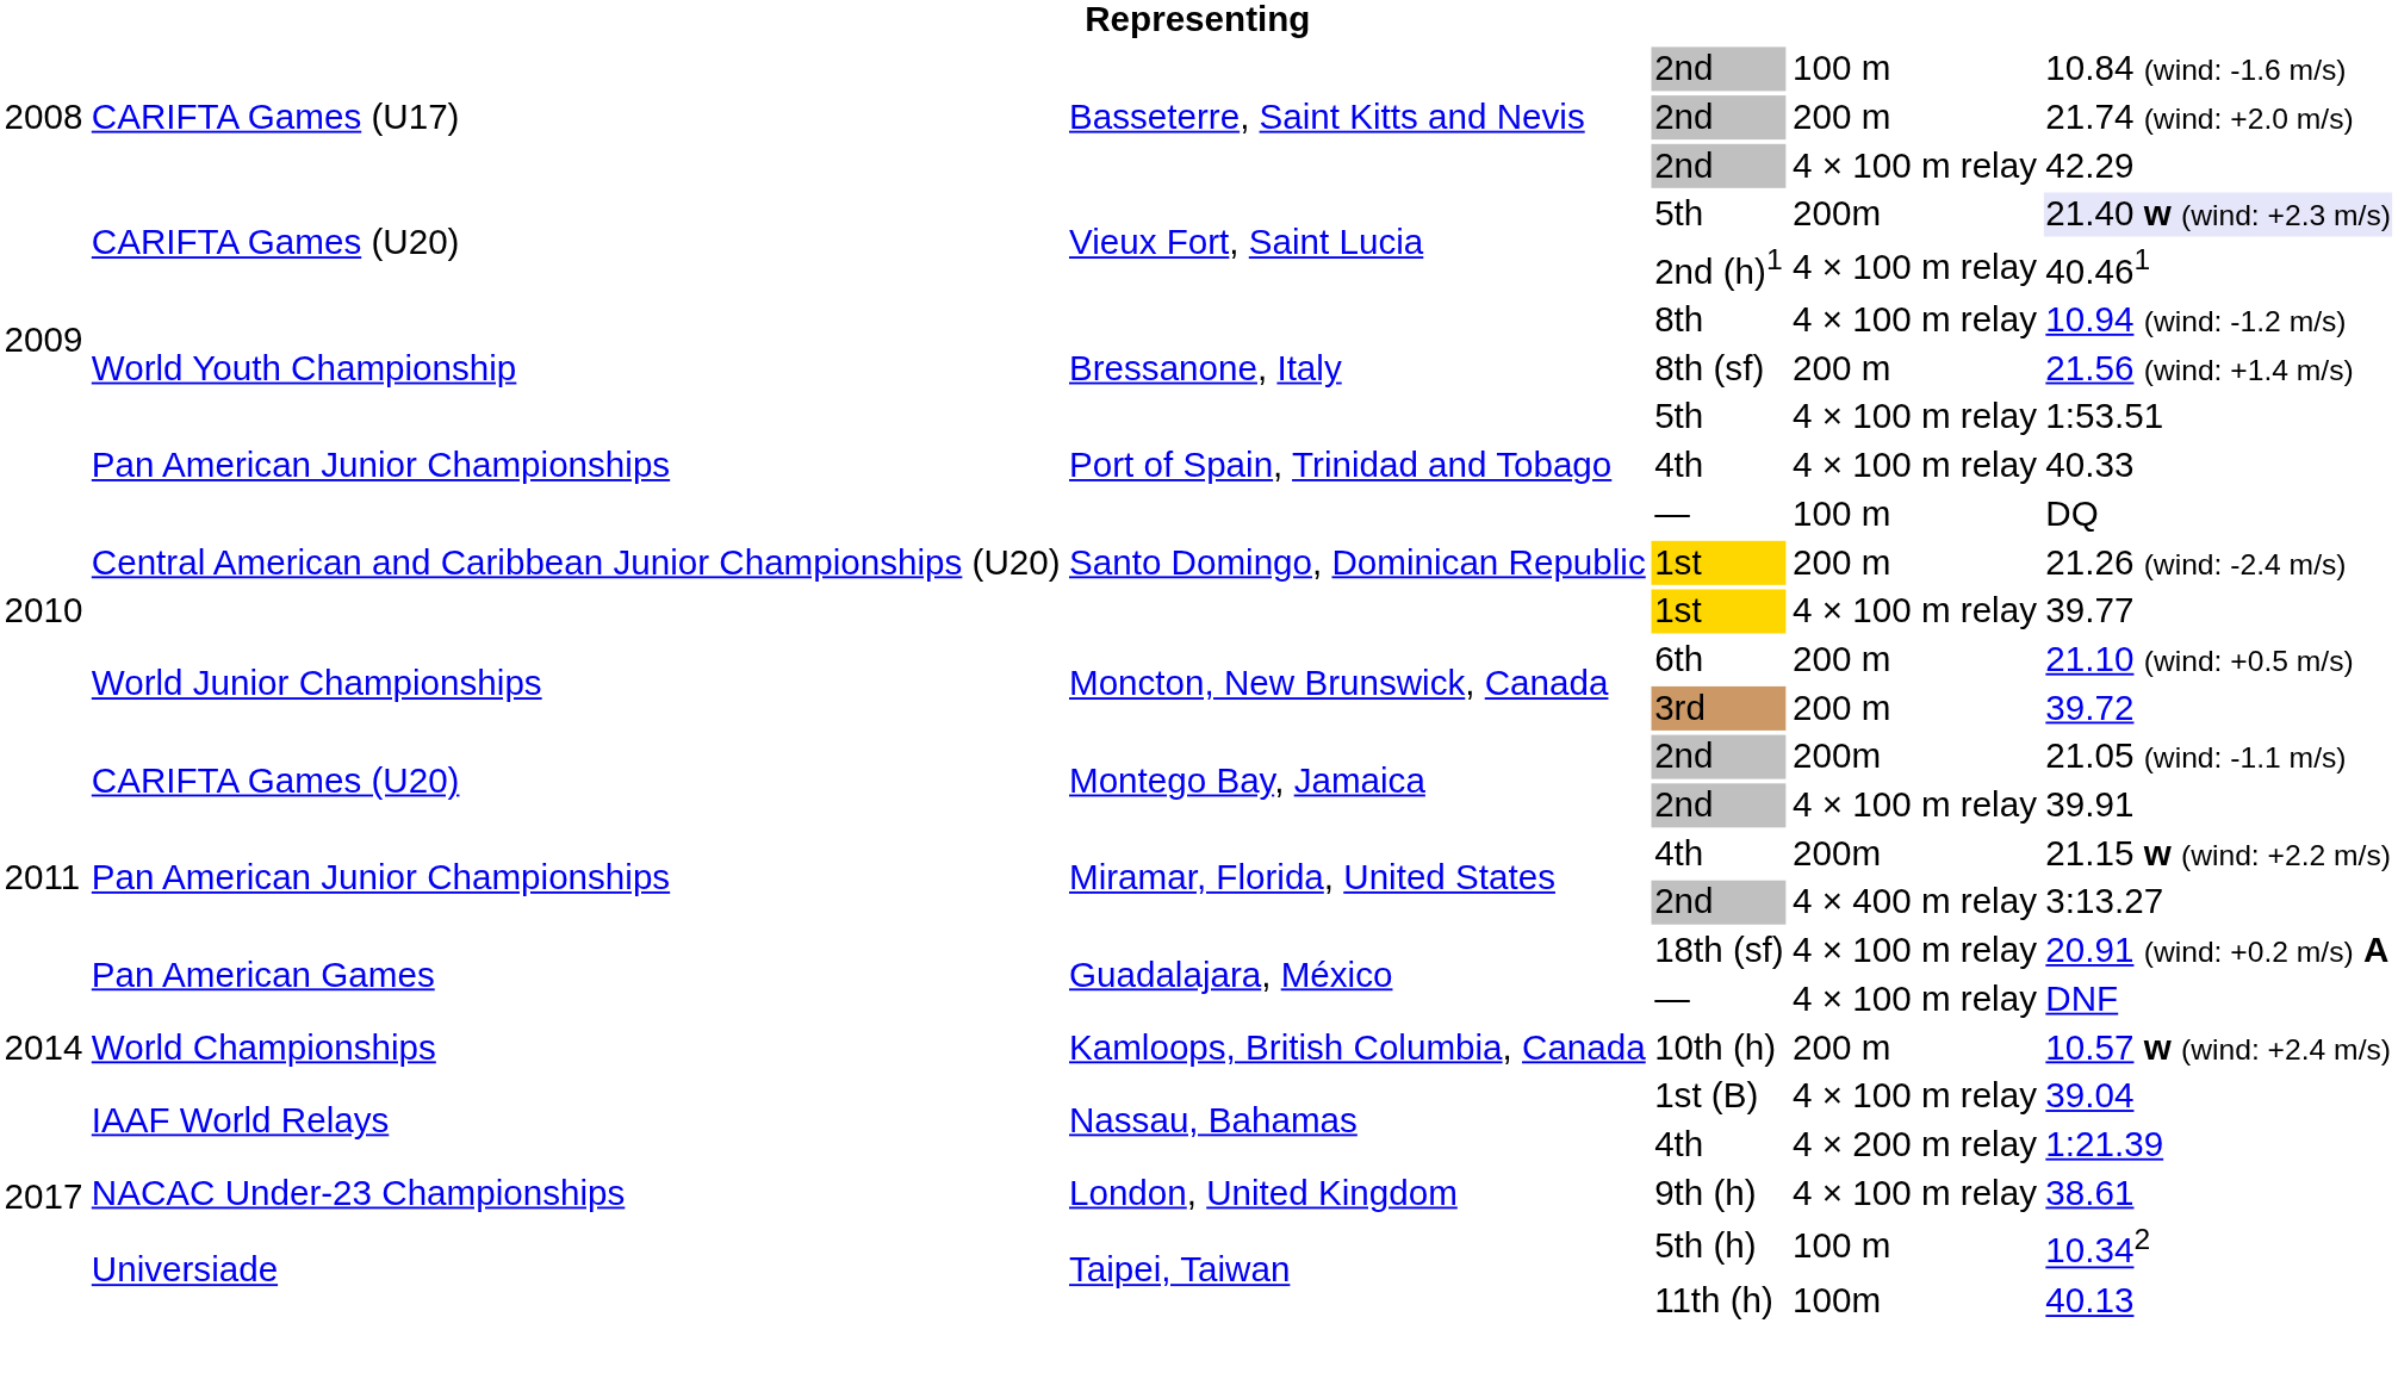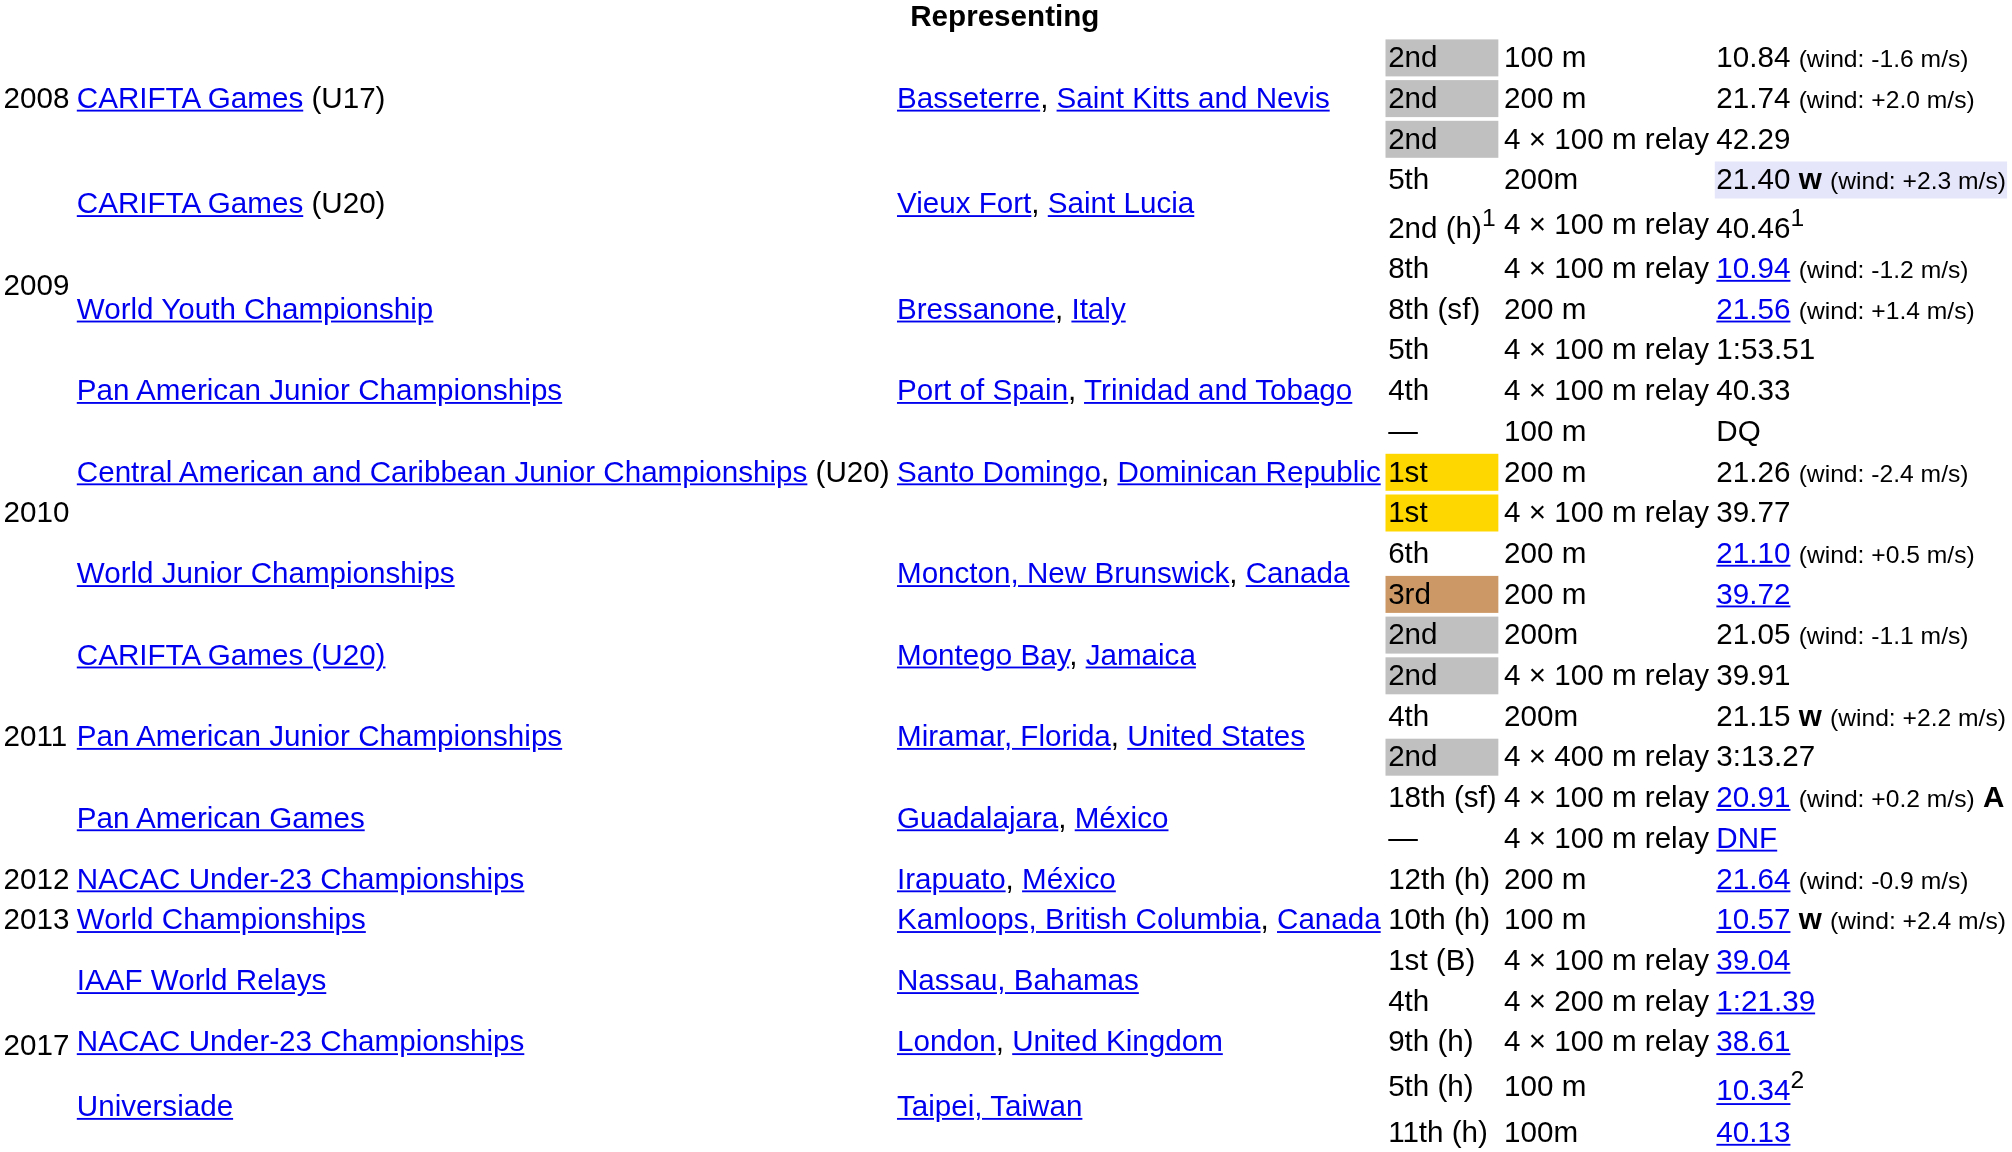 <table>
 <tr>
 <th colspan="6">Representing </th>
 </tr>
 <tr>
 <td rowspan=3>2008</td>
 <td rowspan=3><a href='#'>CARIFTA Games</a> (U17)</td>
 <td rowspan=3><a href='#'>Basseterre</a>, <a href='#'>Saint Kitts and Nevis</a></td>
 <td bgcolor=silver>2nd</td>
 <td>100 m</td>
 <td>10.84 <small>(wind: -1.6 m/s)</small></td>
 </tr>
 <tr>
 <td bgcolor=silver>2nd</td>
 <td>200 m</td>
 <td>21.74 <small>(wind: +2.0 m/s)</small></td>
 </tr>
 <tr>
 <td bgcolor=silver>2nd</td>
 <td>4 × 100 m relay</td>
 <td>42.29</td>
 </tr>
 <tr>
 <td rowspan=6>2009</td>
 <td rowspan=2><a href='#'>CARIFTA Games</a> (U20)</td>
 <td rowspan=2><a href='#'>Vieux Fort</a>, <a href='#'>Saint Lucia</a></td>
 <td>5th</td>
 <td>200m</td>
 <td style="background: lavender;">21.40 <strong>w</strong> <small>(wind: +2.3 m/s)</small></td>
 </tr>
 <tr>
 <td>2nd (h)<sup>1</sup></td>
 <td>4 × 100 m relay</td>
 <td>40.46<sup>1</sup></td>
 </tr>
 <tr>
 <td rowspan=3><a href='#'>World Youth Championship</a></td>
 <td rowspan=3><a href='#'>Bressanone</a>, <a href='#'>Italy</a></td>
 <td>8th</td>
 <td>4 × 100 m relay</td>
 <td><a href='#'>10.94</a> <small>(wind: -1.2 m/s)</small></td>
 </tr>
 <tr>
 <td>8th (sf)</td>
 <td>200 m</td>
 <td><a href='#'>21.56</a> <small>(wind: +1.4 m/s)</small></td>
 </tr>
 <tr>
 <td>5th</td>
 <td>4 × 100 m relay</td>
 <td>1:53.51</td>
 </tr>
 <tr>
 <td><a href='#'>Pan American Junior Championships</a></td>
 <td><a href='#'>Port of Spain</a>, <a href='#'>Trinidad and Tobago</a></td>
 <td>4th</td>
 <td>4 × 100 m relay</td>
 <td>40.33</td>
 </tr>
 <tr>
 <td rowspan=5>2010</td>
 <td rowspan=3><a href='#'>Central American and Caribbean Junior Championships</a> (U20)</td>
 <td rowspan=3><a href='#'>Santo Domingo</a>, <a href='#'>Dominican Republic</a></td>
 <td>—</td>
 <td>100 m</td>
 <td>DQ</td>
 </tr>
 <tr>
 <td bgcolor=gold>1st</td>
 <td>200 m</td>
 <td>21.26 <small>(wind: -2.4 m/s)</small></td>
 </tr>
 <tr>
 <td bgcolor=gold>1st</td>
 <td>4 × 100 m relay</td>
 <td>39.77</td>
 </tr>
 <tr>
 <td rowspan=2><a href='#'>World Junior Championships</a></td>
 <td rowspan=2><a href='#'>Moncton, New Brunswick</a>, <a href='#'>Canada</a></td>
 <td>6th</td>
 <td>200 m</td>
 <td><a href='#'>21.10</a> <small>(wind: +0.5 m/s)</small></td>
 </tr>
 <tr>
 <td bgcolor="cc9966">3rd</td>
 <td>200 m</td>
 <td><a href='#'>39.72</a></td>
 </tr>
 <tr>
 <td rowspan=6>2011</td>
 <td rowspan=2><a href='#'>CARIFTA Games (U20)</a></td>
 <td rowspan=2><a href='#'>Montego Bay</a>, <a href='#'>Jamaica</a></td>
 <td bgcolor=silver>2nd</td>
 <td>200m</td>
 <td>21.05 <small>(wind: -1.1 m/s)</small></td>
 </tr>
 <tr>
 <td bgcolor=silver>2nd</td>
 <td>4 × 100 m relay</td>
 <td>39.91</td>
 </tr>
 <tr>
 <td rowspan=2><a href='#'>Pan American Junior Championships</a></td>
 <td rowspan=2><a href='#'>Miramar, Florida</a>, <a href='#'>United States</a></td>
 <td>4th</td>
 <td>200m</td>
 <td>21.15 <strong>w</strong> <small>(wind: +2.2 m/s)</small></td>
 </tr>
 <tr>
 <td bgcolor=silver>2nd</td>
 <td>4 × 400 m relay</td>
 <td>3:13.27</td>
 </tr>
 <tr>
 <td rowspan=2><a href='#'>Pan American Games</a></td>
 <td rowspan=2><a href='#'>Guadalajara</a>, <a href='#'>México</a></td>
 <td>18th (sf)</td>
 <td>4 × 100 m relay</td>
 <td><a href='#'>20.91</a> <small>(wind: +0.2 m/s)</small> <strong>A</strong></td>
 </tr>
 <tr>
 <td>—</td>
 <td>4 × 100 m relay</td>
 <td><a href='#'>DNF</a></td>
 </tr>
 <tr>
-<td>2014</td>
+<td>2012</td>
+<td><a href='#'>NACAC Under-23 Championships</a></td>
+<td><a href='#'>Irapuato</a>, <a href='#'>México</a></td>
+<td>12th (h)</td>
+<td>200 m</td>
+<td><a href='#'>21.64</a> <small>(wind: -0.9 m/s)</small></td>
+</tr>
+<tr>
+<td>2013</td>
 <td><a href='#'>World Championships</a></td>
 <td><a href='#'>Kamloops, British Columbia</a>, <a href='#'>Canada</a></td>
 <td>10th (h)</td>
-<td>200 m</td>
+<td>100 m</td>
 <td><a href='#'>10.57</a> <strong>w</strong>  <small>(wind: +2.4 m/s)</small></td>
 </tr>
 <tr>
 <td rowspan=5>2017</td>
 <td rowspan=2><a href='#'>IAAF World Relays</a></td>
 <td rowspan=2><a href='#'>Nassau, Bahamas</a></td>
 <td>1st (B)</td>
 <td>4 × 100 m relay</td>
 <td><a href='#'>39.04</a></td>
 </tr>
 <tr>
 <td>4th</td>
 <td>4 × 200 m relay</td>
 <td><a href='#'>1:21.39</a></td>
 </tr>
 <tr>
 <td><a href='#'>NACAC Under-23 Championships</a></td>
 <td><a href='#'>London</a>, <a href='#'>United Kingdom</a></td>
 <td>9th (h)</td>
 <td>4 × 100 m relay</td>
 <td><a href='#'>38.61</a></td>
 </tr>
 <tr>
 <td rowspan=2><a href='#'>Universiade</a></td>
 <td rowspan=2><a href='#'>Taipei, Taiwan</a></td>
 <td>5th (h)</td>
 <td>100 m</td>
 <td><a href='#'>10.34</a><sup>2</sup></td>
 </tr>
 <tr>
 <td>11th (h)</td>
 <td>100m</td>
 <td><a href='#'>40.13</a></td>
 </tr>
 </table>
